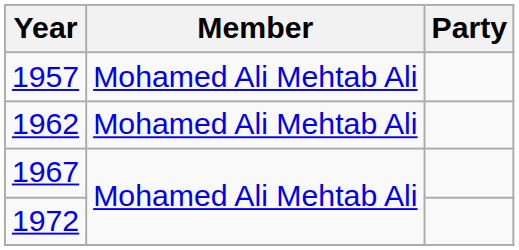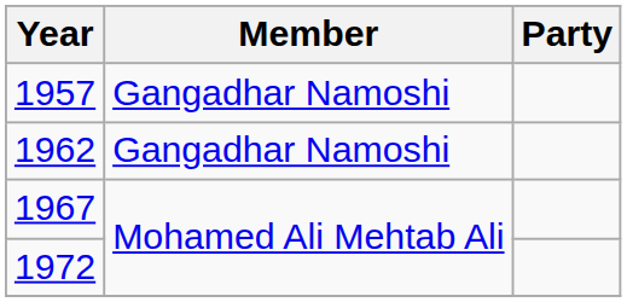 <table class="wikitable sortable">
 <tr>
 <th>Year</th>
 <th>Member</th>
 <th colspan="2">Party</th>
 </tr>
 <tr>
 <td><a href='#'>1957</a></td>
-<td><a href='#'>Mohamed Ali Mehtab Ali</a></td>
+<td><a href='#'>Gangadhar Namoshi</a></td>
 <td></td>
 </tr>
 <tr>
 <td><a href='#'>1962</a></td>
-<td><a href='#'>Mohamed Ali Mehtab Ali</a></td>
+<td><a href='#'>Gangadhar Namoshi</a></td>
 <td></td>
 </tr>
 <tr>
 <td><a href='#'>1967</a></td>
 <td rowspan=2><a href='#'>Mohamed Ali Mehtab Ali</a></td>
 <td></td>
 </tr>
 <tr>
 <td><a href='#'>1972</a></td>
 </tr>
 <tr>
 </tr>
 </table>
